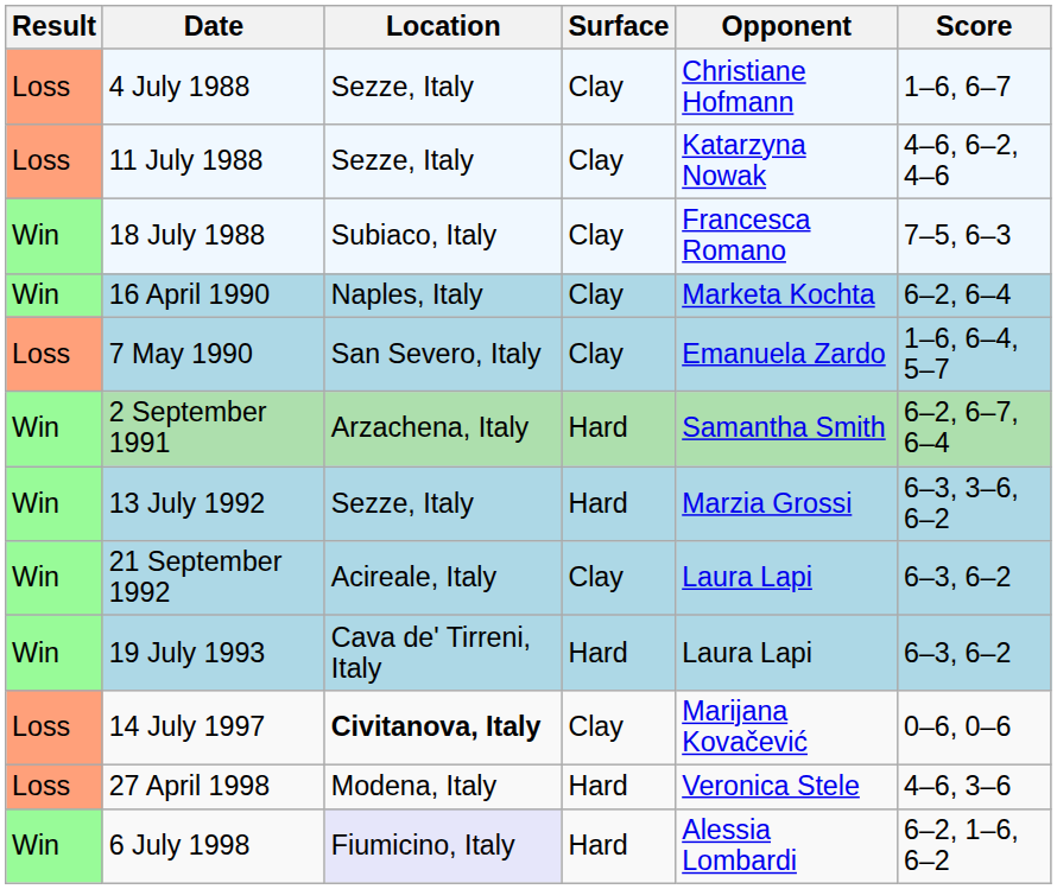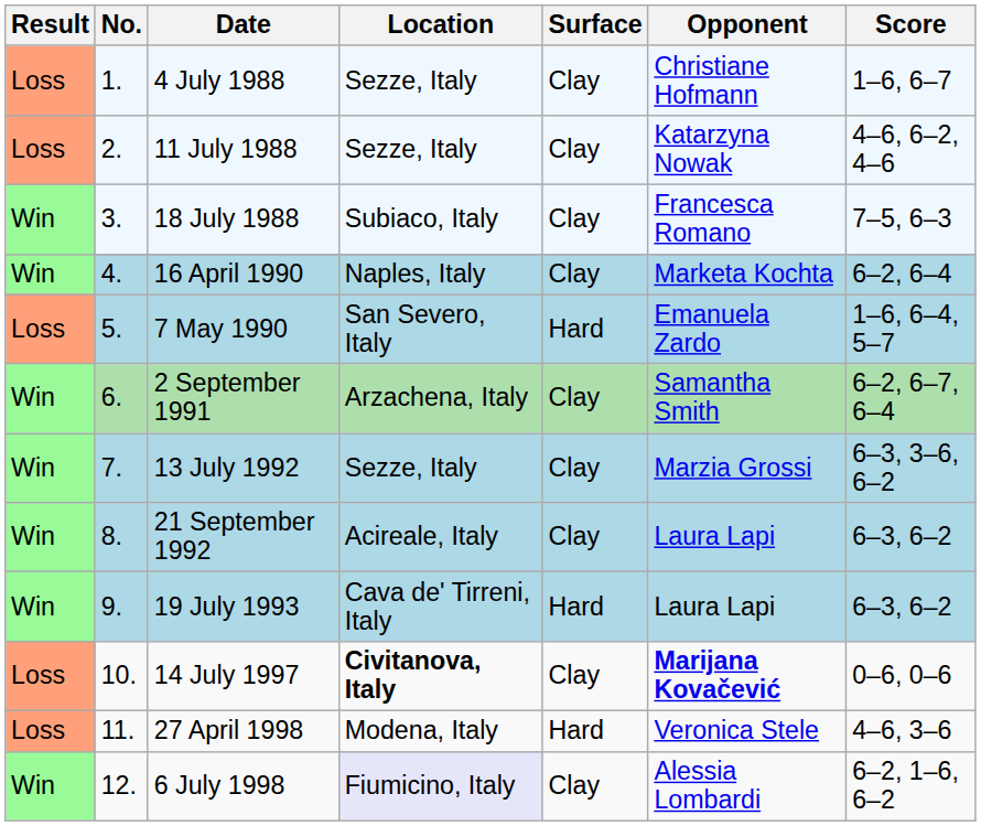 <table class="sortable wikitable">
 <tr>
 <th>Result</th>
+<th>No.</th>
 <th>Date</th>
 <th>Location</th>
 <th>Surface</th>
 <th>Opponent</th>
 <th class="unsortable">Score</th>
 </tr>
 <tr bgcolor=f0f8ff>
 <td style="background:#ffa07a;">Loss</td>
+<td>1.</td>
 <td>4 July 1988</td>
 <td>Sezze, Italy</td>
 <td>Clay</td>
 <td> <a href='#'>Christiane Hofmann</a></td>
 <td>1–6, 6–7</td>
 </tr>
 <tr bgcolor="#f0f8ff">
 <td style="background:#ffa07a;">Loss</td>
+<td>2.</td>
 <td>11 July 1988</td>
 <td>Sezze, Italy</td>
 <td>Clay</td>
 <td> <a href='#'>Katarzyna Nowak</a></td>
 <td>4–6, 6–2, 4–6</td>
 </tr>
 <tr bgcolor=f0f8ff>
 <td style="background:#98fb98;">Win</td>
+<td>3.</td>
 <td>18 July 1988</td>
 <td>Subiaco, Italy</td>
 <td>Clay</td>
 <td> <a href='#'>Francesca Romano</a></td>
 <td>7–5, 6–3</td>
 </tr>
 <tr style="background:lightblue;">
 <td style="background:#98fb98;">Win</td>
+<td>4.</td>
 <td>16 April 1990</td>
 <td>Naples, Italy</td>
 <td>Clay</td>
 <td> <a href='#'>Marketa Kochta</a></td>
 <td>6–2, 6–4</td>
 </tr>
 <tr style="background:lightblue;">
 <td style="background:#ffa07a;">Loss</td>
+<td>5.</td>
 <td>7 May 1990</td>
 <td>San Severo, Italy</td>
-<td>Clay</td>
+<td>Hard</td>
 <td> <a href='#'>Emanuela Zardo</a></td>
 <td>1–6, 6–4, 5–7</td>
 </tr>
 <tr bgcolor="#ADDFAD">
 <td style="background:#98fb98;">Win</td>
+<td>6.</td>
 <td>2 September 1991</td>
 <td>Arzachena, Italy</td>
-<td>Hard</td>
+<td>Clay</td>
 <td> <a href='#'>Samantha Smith</a></td>
 <td>6–2, 6–7, 6–4</td>
 </tr>
 <tr style="background:lightblue;">
 <td style="background:#98fb98;">Win</td>
+<td>7.</td>
 <td>13 July 1992</td>
 <td>Sezze, Italy</td>
-<td>Hard</td>
+<td>Clay</td>
 <td> <a href='#'>Marzia Grossi</a></td>
 <td>6–3, 3–6, 6–2</td>
 </tr>
 <tr style="background:lightblue;">
 <td style="background:#98fb98;">Win</td>
+<td>8.</td>
 <td>21 September 1992</td>
 <td>Acireale, Italy</td>
 <td>Clay</td>
 <td> <a href='#'>Laura Lapi</a></td>
 <td>6–3, 6–2</td>
 </tr>
 <tr style="background:lightblue;">
 <td style="background:#98fb98;">Win</td>
+<td>9.</td>
 <td>19 July 1993</td>
 <td>Cava de' Tirreni, Italy</td>
 <td>Hard</td>
 <td> Laura Lapi</td>
 <td>6–3, 6–2</td>
 </tr>
 <tr>
 <td style="background:#ffa07a;">Loss</td>
+<td>10.</td>
 <td>14 July 1997</td>
 <td><strong>Civitanova, Italy</strong></td>
 <td>Clay</td>
-<td> <a href='#'>Marijana Kovačević</a></td>
+<td><strong> <a href='#'>Marijana Kovačević</a></strong></td>
 <td>0–6, 0–6</td>
 </tr>
 <tr>
 <td style="background:#ffa07a;">Loss</td>
+<td>11.</td>
 <td>27 April 1998</td>
 <td>Modena, Italy</td>
 <td>Hard</td>
 <td> <a href='#'>Veronica Stele</a></td>
 <td>4–6, 3–6</td>
 </tr>
 <tr>
 <td style="background:#98fb98;">Win</td>
+<td>12.</td>
 <td>6 July 1998</td>
 <td style="background: lavender;">Fiumicino, Italy</td>
-<td>Hard</td>
+<td>Clay</td>
 <td> <a href='#'>Alessia Lombardi</a></td>
 <td>6–2, 1–6, 6–2</td>
 </tr>
 </table>
